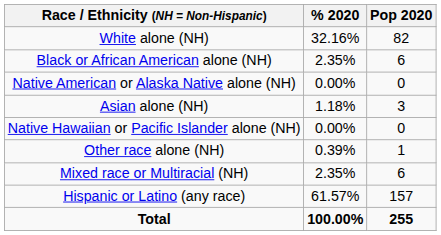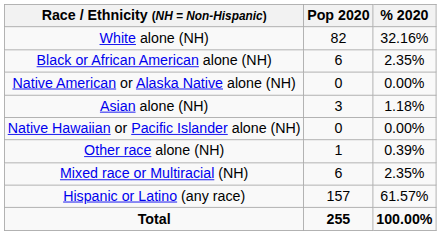 <table class="wikitable" style="text-align:center;">
 <tr>
 <th>Race / Ethnicity <small>(<em>NH = Non-Hispanic</em>)</small></th>
+<th>Pop 2020</th>
 <th>% 2020</th>
-<th>Pop 2020</th>
 </tr>
 <tr>
 <td><a href='#'>White</a> alone (NH)</td>
+<td>82</td>
 <td>32.16%</td>
-<td>82</td>
 </tr>
 <tr>
 <td><a href='#'>Black or African American</a> alone (NH)</td>
+<td>6</td>
 <td>2.35%</td>
-<td>6</td>
 </tr>
 <tr>
 <td><a href='#'>Native American</a> or <a href='#'>Alaska Native</a> alone (NH)</td>
+<td>0</td>
 <td>0.00%</td>
-<td>0</td>
 </tr>
 <tr>
 <td><a href='#'>Asian</a> alone (NH)</td>
+<td>3</td>
 <td>1.18%</td>
-<td>3</td>
 </tr>
 <tr>
 <td><a href='#'>Native Hawaiian</a> or <a href='#'>Pacific Islander</a> alone (NH)</td>
+<td>0</td>
 <td>0.00%</td>
-<td>0</td>
 </tr>
 <tr>
 <td><a href='#'>Other race</a> alone (NH)</td>
+<td>1</td>
 <td>0.39%</td>
-<td>1</td>
 </tr>
 <tr>
 <td><a href='#'>Mixed race or Multiracial</a> (NH)</td>
+<td>6</td>
 <td>2.35%</td>
-<td>6</td>
 </tr>
 <tr>
 <td><a href='#'>Hispanic or Latino</a> (any race)</td>
+<td>157</td>
 <td>61.57%</td>
-<td>157</td>
 </tr>
 <tr>
 <td><strong>Total</strong></td>
+<td><strong>255</strong></td>
 <td><strong>100.00%</strong></td>
-<td><strong>255</strong></td>
 </tr>
 </table>
